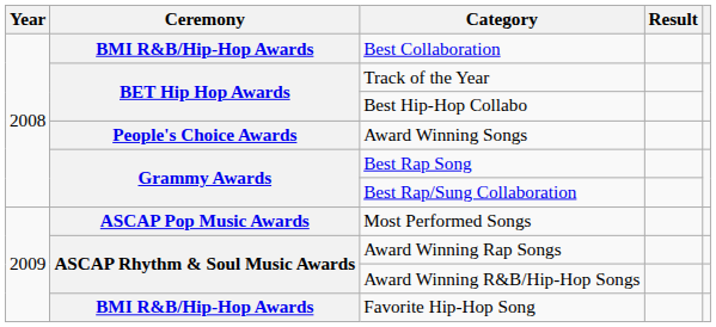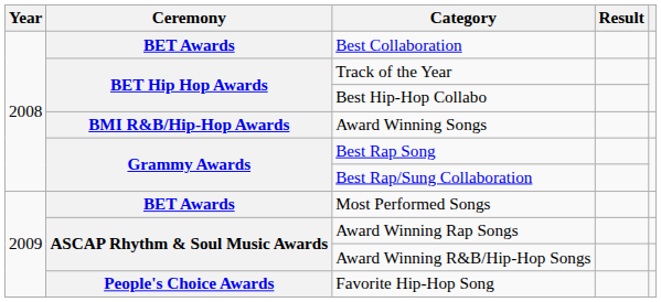 <table class="wikitable plainrowheaders sortable">
 <tr>
 <th scope="col">Year</th>
 <th scope="col">Ceremony</th>
 <th scope="col">Category</th>
 <th scope="col">Result</th>
 <th class="unsortable"></th>
 </tr>
 <tr>
 <td rowspan="6">2008</td>
-<th scope="row"><a href='#'>BMI R&B/Hip-Hop Awards</a></th>
+<th scope="row"><a href='#'>BET Awards</a></th>
 <td><a href='#'>Best Collaboration</a></td>
 <td></td>
 <td style="text-align:center;"></td>
 </tr>
 <tr>
 <th scope="row" rowspan="2"><a href='#'>BET Hip Hop Awards</a></th>
 <td>Track of the Year</td>
 <td></td>
 <td rowspan="2" align="center"></td>
 </tr>
 <tr>
 <td>Best Hip-Hop Collabo</td>
 <td></td>
 </tr>
 <tr>
-<th scope="row"><a href='#'>People's Choice Awards</a></th>
+<th scope="row"><a href='#'>BMI R&B/Hip-Hop Awards</a></th>
 <td>Award Winning Songs</td>
 <td></td>
 <td style="text-align:center;"></td>
 </tr>
 <tr>
 <th scope="row" rowspan="2"><a href='#'>Grammy Awards</a></th>
 <td><a href='#'>Best Rap Song</a></td>
 <td></td>
 <td rowspan="2" align="center"></td>
 </tr>
 <tr>
 <td><a href='#'>Best Rap/Sung Collaboration</a></td>
 <td></td>
 </tr>
 <tr>
 <td rowspan="4">2009</td>
-<th scope="row"><a href='#'>ASCAP Pop Music Awards</a></th>
+<th scope="row"><a href='#'>BET Awards</a></th>
 <td>Most Performed Songs</td>
 <td></td>
 <td style="text-align:center;"></td>
 </tr>
 <tr>
 <th scope="row" rowspan="2">ASCAP Rhythm & Soul Music Awards</th>
 <td>Award Winning Rap Songs</td>
 <td></td>
 <td style="text-align:center;"></td>
 </tr>
 <tr>
 <td>Award Winning R&B/Hip-Hop Songs</td>
 <td></td>
 <td style="text-align:center;"></td>
 </tr>
 <tr>
-<th scope="row"><a href='#'>BMI R&B/Hip-Hop Awards</a></th>
+<th scope="row"><a href='#'>People's Choice Awards</a></th>
 <td>Favorite Hip-Hop Song</td>
 <td></td>
 <td style="text-align:center;"></td>
 </tr>
 </table>
